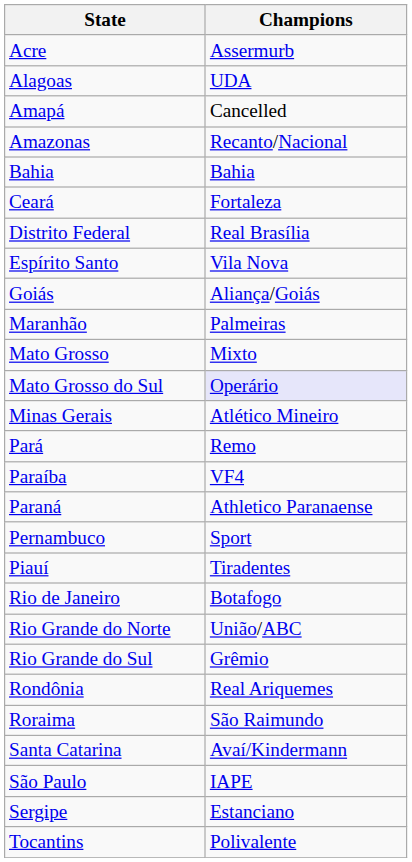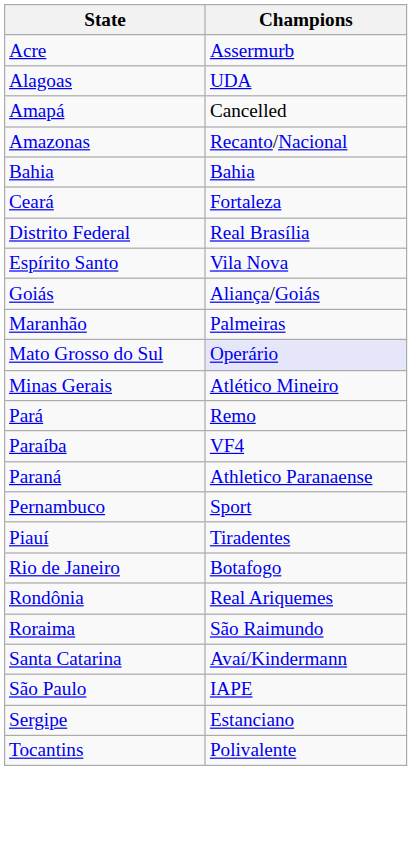 <table class="wikitable">
 <tr>
 <th width=160px>State</th>
 <th width=160px>Champions</th>
 </tr>
 <tr>
 <td> <a href='#'>Acre</a></td>
 <td><a href='#'>Assermurb</a></td>
 </tr>
 <tr>
 <td> <a href='#'>Alagoas</a></td>
 <td><a href='#'>UDA</a></td>
 </tr>
 <tr>
 <td> <a href='#'>Amapá</a></td>
 <td>Cancelled</td>
 </tr>
 <tr>
 <td> <a href='#'>Amazonas</a></td>
 <td><a href='#'>Recanto</a>/<a href='#'>Nacional</a></td>
 </tr>
 <tr>
 <td> <a href='#'>Bahia</a></td>
 <td><a href='#'>Bahia</a></td>
 </tr>
 <tr>
 <td> <a href='#'>Ceará</a></td>
 <td><a href='#'>Fortaleza</a></td>
 </tr>
 <tr>
 <td> <a href='#'>Distrito Federal</a></td>
 <td><a href='#'>Real Brasília</a></td>
 </tr>
 <tr>
 <td> <a href='#'>Espírito Santo</a></td>
 <td><a href='#'>Vila Nova</a></td>
 </tr>
 <tr>
 <td> <a href='#'>Goiás</a></td>
 <td><a href='#'>Aliança</a>/<a href='#'>Goiás</a></td>
 </tr>
 <tr>
 <td> <a href='#'>Maranhão</a></td>
 <td><a href='#'>Palmeiras</a></td>
 </tr>
 <tr>
-<td> <a href='#'>Mato Grosso</a></td>
-<td><a href='#'>Mixto</a></td>
-</tr>
-<tr>
 <td> <a href='#'>Mato Grosso do Sul</a></td>
 <td style="background: lavender;"><a href='#'>Operário</a></td>
 </tr>
 <tr>
 <td> <a href='#'>Minas Gerais</a></td>
 <td><a href='#'>Atlético Mineiro</a></td>
 </tr>
 <tr>
 <td> <a href='#'>Pará</a></td>
 <td><a href='#'>Remo</a></td>
 </tr>
 <tr>
 <td> <a href='#'>Paraíba</a></td>
 <td><a href='#'>VF4</a></td>
 </tr>
 <tr>
 <td> <a href='#'>Paraná</a></td>
 <td><a href='#'>Athletico Paranaense</a></td>
 </tr>
 <tr>
 <td> <a href='#'>Pernambuco</a></td>
 <td><a href='#'>Sport</a></td>
 </tr>
 <tr>
 <td> <a href='#'>Piauí</a></td>
 <td><a href='#'>Tiradentes</a></td>
 </tr>
 <tr>
 <td> <a href='#'>Rio de Janeiro</a></td>
 <td><a href='#'>Botafogo</a></td>
 </tr>
 <tr>
-<td> <a href='#'>Rio Grande do Norte</a></td>
-<td><a href='#'>União</a>/<a href='#'>ABC</a></td>
-</tr>
-<tr>
-<td> <a href='#'>Rio Grande do Sul</a></td>
-<td><a href='#'>Grêmio</a></td>
-</tr>
-<tr>
 <td> <a href='#'>Rondônia</a></td>
 <td><a href='#'>Real Ariquemes</a></td>
 </tr>
 <tr>
 <td> <a href='#'>Roraima</a></td>
 <td><a href='#'>São Raimundo</a></td>
 </tr>
 <tr>
 <td> <a href='#'>Santa Catarina</a></td>
 <td><a href='#'>Avaí/Kindermann</a></td>
 </tr>
 <tr>
 <td> <a href='#'>São Paulo</a></td>
 <td><a href='#'>IAPE</a></td>
 </tr>
 <tr>
 <td> <a href='#'>Sergipe</a></td>
 <td><a href='#'>Estanciano</a></td>
 </tr>
 <tr>
 <td> <a href='#'>Tocantins</a></td>
 <td><a href='#'>Polivalente</a></td>
 </tr>
 </table>
